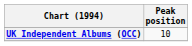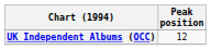 <table class="wikitable sortable plainrowheaders" style="text-align:center">
 <tr>
 <th scope="col">Chart (1994)</th>
 <th scope="col">Peak<br>position</th>
 </tr>
 <tr>
 </tr>
 <tr>
 </tr>
 <tr>
 <th scope="row"><a href='#'>UK Independent Albums</a> (<a href='#'>OCC</a>)</th>
-<td>10</td>
+<td>12</td>
 </tr>
 <tr>
 </tr>
 </table>
